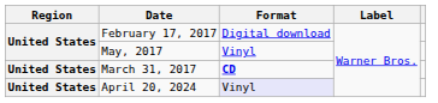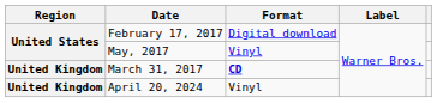 <table class="wikitable plainrowheaders">
 <tr>
 <th scope="col">Region</th>
 <th scope="col">Date</th>
 <th scope="col">Format</th>
 <th scope="col">Label</th>
 <th scope="col"></th>
 </tr>
 <tr>
 <th rowspan="2" scope="row">United States</th>
 <td>February 17, 2017</td>
 <td><a href='#'>Digital download</a></td>
 <td rowspan="4"><a href='#'>Warner Bros.</a></td>
 <td></td>
 </tr>
 <tr>
 <td>May, 2017</td>
 <td><a href='#'>Vinyl</a></td>
 <td></td>
 </tr>
 <tr>
-<th scope="row">United States</th>
+<th scope="row">United Kingdom</th>
 <td>March 31, 2017</td>
 <td><strong><a href='#'>CD</a></strong></td>
 <td></td>
 </tr>
 <tr>
-<th scope="row">United States</th>
+<th scope="row">United Kingdom</th>
 <td>April 20, 2024</td>
-<td style="background: lavender;">Vinyl</td>
+<td>Vinyl</td>
 <td></td>
 </tr>
 </table>
